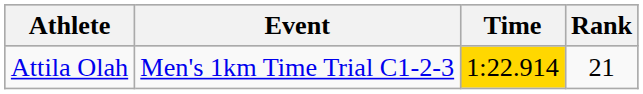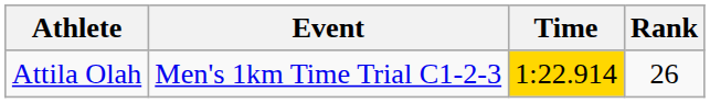 <table class=wikitable>
 <tr>
 <th>Athlete</th>
 <th>Event</th>
 <th>Time</th>
 <th>Rank</th>
 </tr>
 <tr align=center>
 <td align=left><a href='#'>Attila Olah</a></td>
 <td align=left><a href='#'>Men's 1km Time Trial C1-2-3</a></td>
 <td style="background: gold;">1:22.914</td>
-<td>21</td>
+<td>26</td>
 </tr>
 </table>
